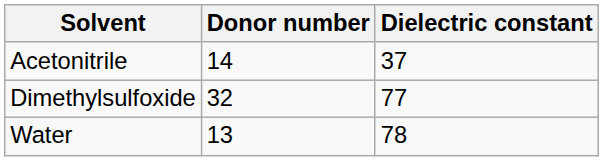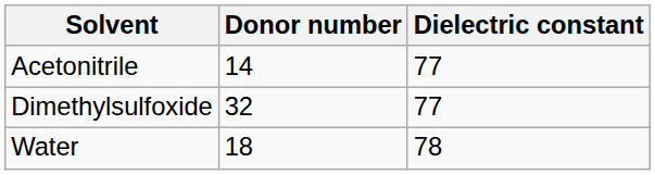 <table class="wikitable">
 <tr>
 <th>Solvent</th>
 <th>Donor number</th>
 <th>Dielectric constant</th>
 </tr>
 <tr>
 <td>Acetonitrile</td>
 <td>14</td>
-<td>37</td>
+<td>77</td>
 </tr>
 <tr>
 <td>Dimethylsulfoxide</td>
 <td>32</td>
 <td>77</td>
 </tr>
 <tr>
 <td>Water</td>
-<td>13</td>
+<td>18</td>
 <td>78</td>
 </tr>
 </table>
